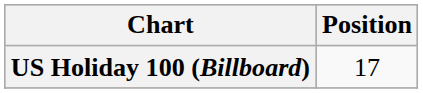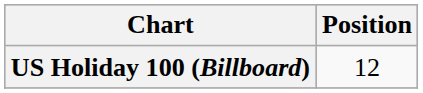 <table class="wikitable plainrowheaders" style="text-align:center">
 <tr>
 <th>Chart</th>
 <th scope="col">Position</th>
 </tr>
 <tr>
 <th scope="row">US Holiday 100 (<em>Billboard</em>)</th>
-<td>17</td>
+<td>12</td>
 </tr>
 </table>
